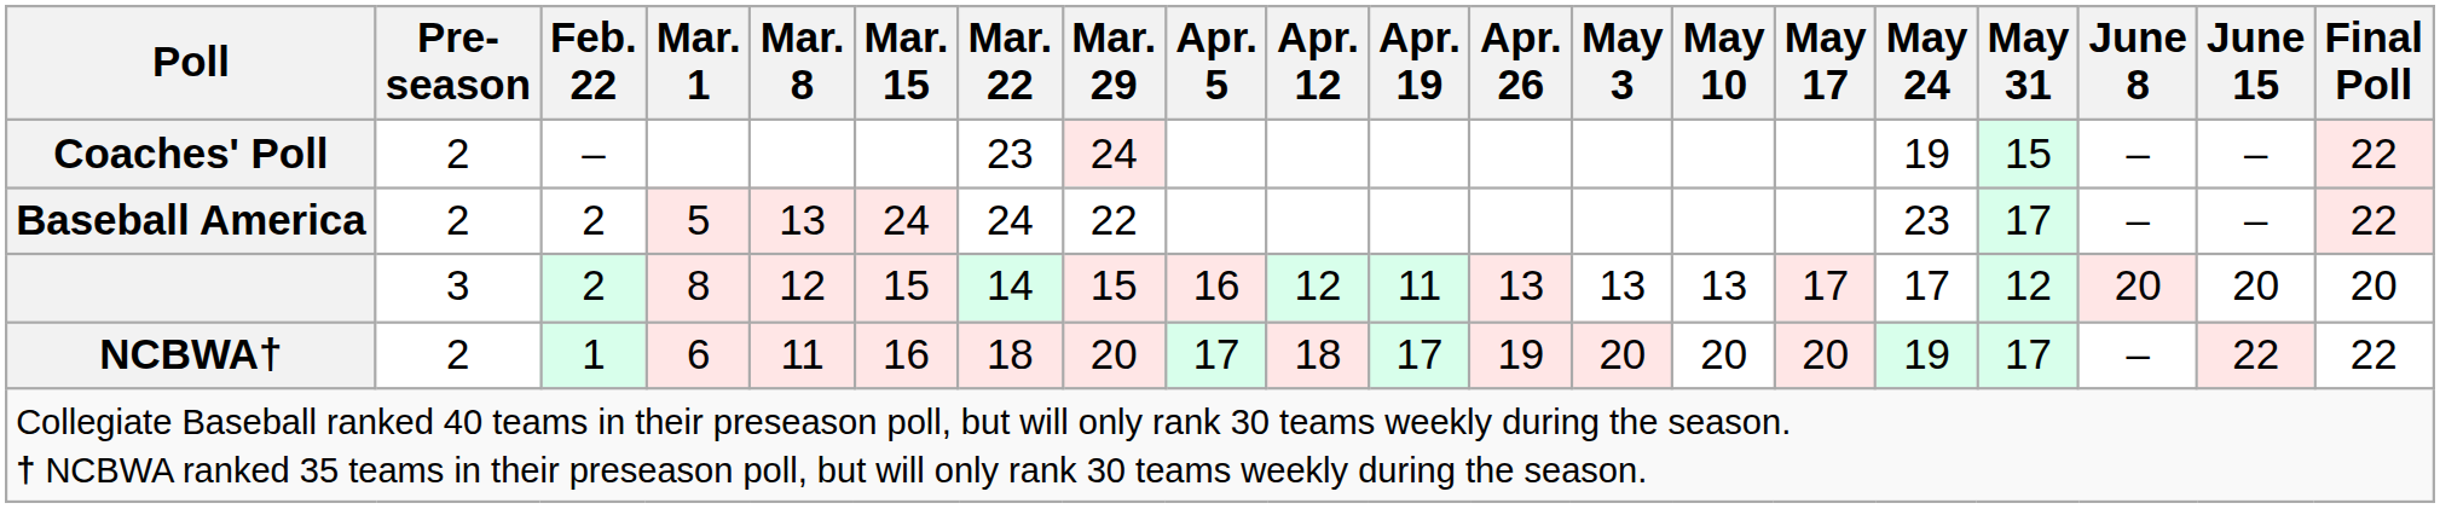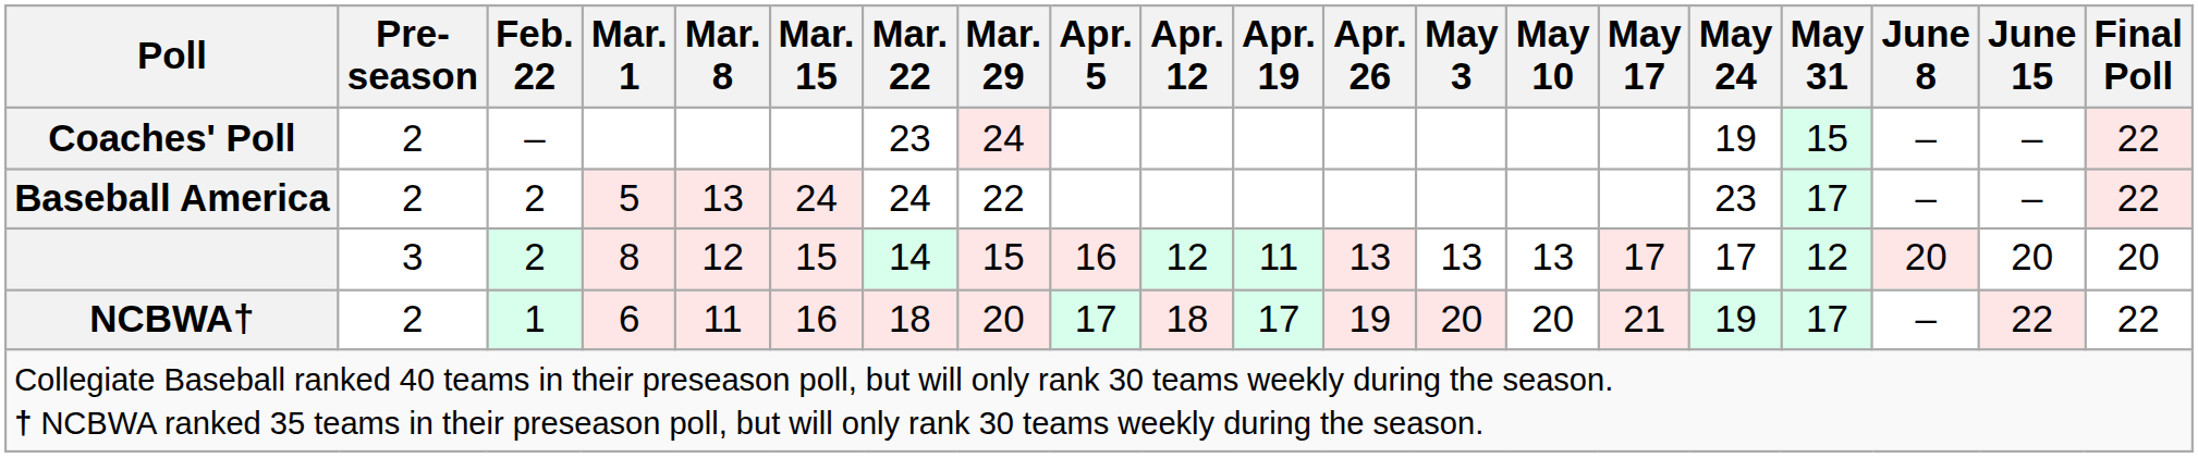 <table class="wikitable" style="white-space:nowrap;">
 <tr>
 <th>Poll</th>
 <th>Pre-<br>season</th>
 <th>Feb.<br>22</th>
 <th>Mar.<br>1</th>
 <th>Mar.<br>8</th>
 <th>Mar.<br>15</th>
 <th>Mar.<br>22</th>
 <th>Mar.<br>29</th>
 <th>Apr.<br>5</th>
 <th>Apr.<br>12</th>
 <th>Apr.<br>19</th>
 <th>Apr.<br>26</th>
 <th>May<br>3</th>
 <th>May<br>10</th>
 <th>May<br>17</th>
 <th>May<br>24</th>
 <th>May<br>31</th>
 <th>June<br>8</th>
 <th>June<br>15</th>
 <th>Final<br>Poll</th>
 </tr>
 <tr style="text-align:center;">
 <th>Coaches' Poll</th>
 <td style="background:#FFF;">2</td>
 <td style="background:#FFF;">–</td>
 <td style="background:#FFF;"></td>
 <td style="background:#FFF;"></td>
 <td style="background:#FFF;"></td>
 <td style="background:#FFF;">23</td>
 <td style="background:#FFE6E6;">24</td>
 <td style="background:#FFF;"></td>
 <td style="background:#FFF;"></td>
 <td style="background:#FFF;"></td>
 <td style="background:#FFF;"></td>
 <td style="background:#FFF;"></td>
 <td style="background:#FFF;"></td>
 <td style="background:#FFF;"></td>
 <td style="background:#FFF;">19</td>
 <td style="background:#D8FFEB;">15</td>
 <td style="background:#FFF;">–</td>
 <td style="background:#FFF;">–</td>
 <td style="background:#FFE6E6;">22</td>
 </tr>
 <tr style="text-align:center;">
 <th>Baseball America</th>
 <td style="background:#FFF;">2</td>
 <td style="background:#FFF;">2</td>
 <td style="background:#FFE6E6;">5</td>
 <td style="background:#FFE6E6;">13</td>
 <td style="background:#FFE6E6;">24</td>
 <td style="background:#FFF;">24</td>
 <td style="background:#FFF;">22</td>
 <td style="background:#FFF;"></td>
 <td style="background:#FFF;"></td>
 <td style="background:#FFF;"></td>
 <td style="background:#FFF;"></td>
 <td style="background:#FFF;"></td>
 <td style="background:#FFF;"></td>
 <td style="background:#FFF;"></td>
 <td style="background:#FFF;">23</td>
 <td style="background:#D8FFEB;">17</td>
 <td style="background:#FFF;">–</td>
 <td style="background:#FFF;">–</td>
 <td style="background:#FFE6E6;">22</td>
 </tr>
 <tr style="text-align:center;">
 <th></th>
 <td style="background:#FFF;">3</td>
 <td style="background:#D8FFEB;">2</td>
 <td style="background:#FFE6E6;">8</td>
 <td style="background:#FFE6E6;">12</td>
 <td style="background:#FFE6E6;">15</td>
 <td style="background:#D8FFEB;">14</td>
 <td style="background:#FFE6E6;">15</td>
 <td style="background:#FFE6E6;">16</td>
 <td style="background:#D8FFEB;">12</td>
 <td style="background:#D8FFEB;">11</td>
 <td style="background:#FFE6E6;">13</td>
 <td style="background:#FFF;">13</td>
 <td style="background:#FFF;">13</td>
 <td style="background:#FFE6E6;">17</td>
 <td style="background:#FFF;">17</td>
 <td style="background:#D8FFEB;">12</td>
 <td style="background:#FFE6E6;">20</td>
 <td style="background:#FFF;">20</td>
 <td style="background:#FFF;">20</td>
 </tr>
 <tr style="text-align:center;">
 <th>NCBWA†</th>
 <td style="background:#FFF;">2</td>
 <td style="background:#D8FFEB;">1</td>
 <td style="background:#FFE6E6;">6</td>
 <td style="background:#FFE6E6;">11</td>
 <td style="background:#FFE6E6;">16</td>
 <td style="background:#FFE6E6;">18</td>
 <td style="background:#FFE6E6;">20</td>
 <td style="background:#D8FFEB;">17</td>
 <td style="background:#FFE6E6;">18</td>
 <td style="background:#D8FFEB;">17</td>
 <td style="background:#FFE6E6;">19</td>
 <td style="background:#FFE6E6;">20</td>
 <td style="background:#FFF;">20</td>
-<td style="background:#FFE6E6;">20</td>
+<td style="background:#FFE6E6;">21</td>
 <td style="background:#D8FFEB;">19</td>
 <td style="background:#D8FFEB;">17</td>
 <td style="background:#FFF;">–</td>
 <td style="background:#FFE6E6;">22</td>
 <td style="background:#FFF;">22</td>
 </tr>
 <tr>
 <td colspan="20"><small><strong></strong> Collegiate Baseball ranked 40 teams in their preseason poll, but will only rank 30 teams weekly during the season.<br><strong>†</strong> NCBWA ranked 35 teams in their preseason poll, but will only rank 30 teams weekly during the season.</small></td>
 </tr>
 </table>
